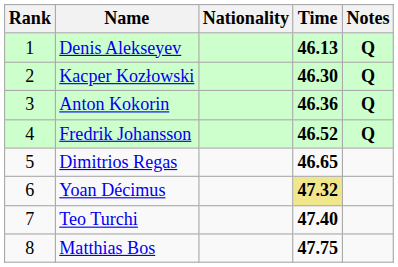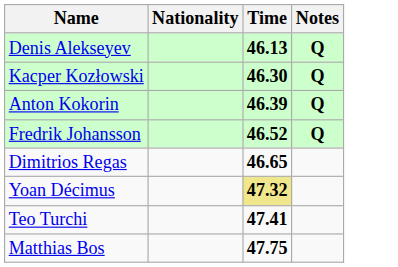 <table class="wikitable sortable" style="text-align:center">
 <tr>
-<th>Rank</th>
 <th>Name</th>
 <th>Nationality</th>
 <th>Time</th>
 <th>Notes</th>
 </tr>
 <tr bgcolor=ccffcc>
-<td>1</td>
 <td align=left><a href='#'>Denis Alekseyev</a></td>
 <td align=left></td>
 <td><strong>46.13</strong></td>
 <td><strong>Q</strong></td>
 </tr>
 <tr bgcolor=ccffcc>
-<td>2</td>
 <td align=left><a href='#'>Kacper Kozłowski</a></td>
 <td align=left></td>
 <td><strong>46.30</strong></td>
 <td><strong>Q</strong></td>
 </tr>
 <tr bgcolor=ccffcc>
-<td>3</td>
 <td align=left><a href='#'>Anton Kokorin</a></td>
 <td align=left></td>
-<td><strong>46.36</strong></td>
+<td><strong>46.39</strong></td>
 <td><strong>Q</strong></td>
 </tr>
 <tr bgcolor=ccffcc>
-<td>4</td>
 <td align=left><a href='#'>Fredrik Johansson</a></td>
 <td align=left></td>
 <td><strong>46.52</strong></td>
 <td><strong>Q</strong></td>
 </tr>
 <tr>
-<td>5</td>
 <td align=left><a href='#'>Dimitrios Regas</a></td>
 <td align=left></td>
 <td><strong>46.65</strong></td>
 <td></td>
 </tr>
 <tr>
-<td>6</td>
 <td align=left><a href='#'>Yoan Décimus</a></td>
 <td align=left></td>
 <td style="background: khaki;"><strong>47.32</strong></td>
 <td></td>
 </tr>
 <tr>
-<td>7</td>
 <td align=left><a href='#'>Teo Turchi</a></td>
 <td align=left></td>
-<td><strong>47.40</strong></td>
+<td><strong>47.41</strong></td>
 <td></td>
 </tr>
 <tr>
-<td>8</td>
 <td align=left><a href='#'>Matthias Bos</a></td>
 <td align=left></td>
 <td><strong>47.75</strong></td>
 <td></td>
 </tr>
 </table>
